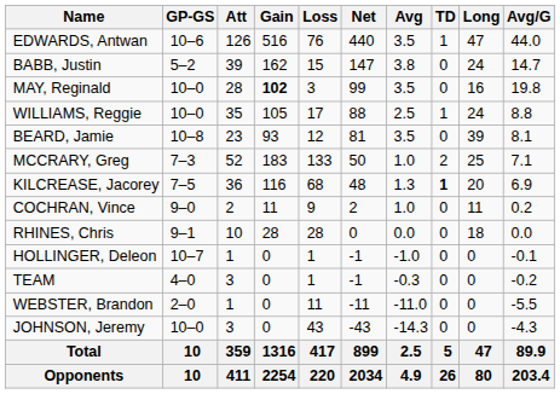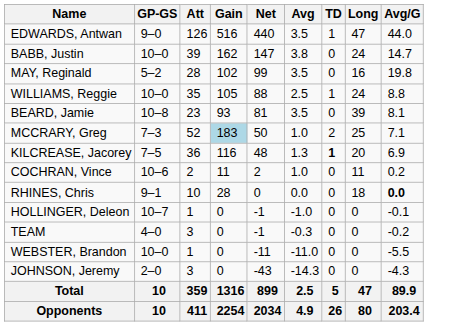 <table class="wikitable" style="white-space:nowrap;">
 <tr>
 <th>Name</th>
 <th>GP-GS</th>
 <th>Att</th>
 <th>Gain</th>
-<th>Loss</th>
 <th>Net</th>
 <th>Avg</th>
 <th>TD</th>
 <th>Long</th>
 <th>Avg/G</th>
 </tr>
 <tr>
 <td> EDWARDS, Antwan</td>
-<td> 10–6</td>
+<td> 9–0</td>
 <td> 126</td>
 <td> 516</td>
-<td> 76</td>
 <td> 440</td>
 <td> 3.5</td>
 <td> 1</td>
 <td> 47</td>
 <td> 44.0</td>
 </tr>
 <tr>
 <td> BABB, Justin</td>
-<td> 5–2</td>
+<td> 10–0</td>
 <td> 39</td>
 <td> 162</td>
-<td> 15</td>
 <td> 147</td>
 <td> 3.8</td>
 <td> 0</td>
 <td> 24</td>
 <td> 14.7</td>
 </tr>
 <tr>
 <td> MAY, Reginald</td>
-<td> 10–0</td>
+<td> 5–2</td>
 <td> 28</td>
-<td><strong> 102</strong></td>
-<td> 3</td>
+<td> 102</td>
 <td> 99</td>
 <td> 3.5</td>
 <td> 0</td>
 <td> 16</td>
 <td> 19.8</td>
 </tr>
 <tr>
 <td> WILLIAMS, Reggie</td>
 <td> 10–0</td>
 <td> 35</td>
 <td> 105</td>
-<td> 17</td>
 <td> 88</td>
 <td> 2.5</td>
 <td> 1</td>
 <td> 24</td>
 <td> 8.8</td>
 </tr>
 <tr>
 <td> BEARD, Jamie</td>
 <td> 10–8</td>
 <td> 23</td>
 <td> 93</td>
-<td> 12</td>
 <td> 81</td>
 <td> 3.5</td>
 <td> 0</td>
 <td> 39</td>
 <td> 8.1</td>
 </tr>
 <tr>
 <td> MCCRARY, Greg</td>
 <td> 7–3</td>
 <td> 52</td>
-<td> 183</td>
-<td> 133</td>
+<td style="background: lightblue;"> 183</td>
 <td> 50</td>
 <td> 1.0</td>
 <td> 2</td>
 <td> 25</td>
 <td> 7.1</td>
 </tr>
 <tr>
 <td> KILCREASE, Jacorey</td>
 <td> 7–5</td>
 <td> 36</td>
 <td> 116</td>
-<td> 68</td>
 <td> 48</td>
 <td> 1.3</td>
 <td><strong> 1</strong></td>
 <td> 20</td>
 <td> 6.9</td>
 </tr>
 <tr>
 <td> COCHRAN, Vince</td>
-<td> 9–0</td>
+<td> 10–6</td>
 <td> 2</td>
 <td> 11</td>
-<td> 9</td>
 <td> 2</td>
 <td> 1.0</td>
 <td> 0</td>
 <td> 11</td>
 <td> 0.2</td>
 </tr>
 <tr>
 <td> RHINES, Chris</td>
 <td> 9–1</td>
 <td> 10</td>
 <td> 28</td>
-<td> 28</td>
 <td> 0</td>
 <td> 0.0</td>
 <td> 0</td>
 <td> 18</td>
-<td> 0.0</td>
+<td><strong> 0.0</strong></td>
 </tr>
 <tr>
 <td> HOLLINGER, Deleon</td>
 <td> 10–7</td>
 <td> 1</td>
 <td> 0</td>
-<td> 1</td>
 <td> -1</td>
 <td> -1.0</td>
 <td> 0</td>
 <td> 0</td>
 <td> -0.1</td>
 </tr>
 <tr>
 <td> TEAM</td>
 <td> 4–0</td>
 <td> 3</td>
 <td> 0</td>
-<td> 1</td>
 <td> -1</td>
 <td> -0.3</td>
 <td> 0</td>
 <td> 0</td>
 <td> -0.2</td>
 </tr>
 <tr>
 <td> WEBSTER, Brandon</td>
-<td> 2–0</td>
+<td> 10–0</td>
 <td> 1</td>
 <td> 0</td>
-<td> 11</td>
 <td> -11</td>
 <td> -11.0</td>
 <td> 0</td>
 <td> 0</td>
 <td> -5.5</td>
 </tr>
 <tr>
 <td> JOHNSON, Jeremy</td>
-<td> 10–0</td>
+<td> 2–0</td>
 <td> 3</td>
 <td> 0</td>
-<td> 43</td>
 <td> -43</td>
 <td> -14.3</td>
 <td> 0</td>
 <td> 0</td>
 <td> -4.3</td>
 </tr>
 <tr>
 <th><strong>Total</strong></th>
 <th> 10</th>
 <th> 359</th>
 <th> 1316</th>
-<th> 417</th>
 <th> 899</th>
 <th> 2.5</th>
 <th> 5</th>
 <th> 47</th>
 <th> 89.9</th>
 </tr>
 <tr>
 <th><strong>Opponents</strong></th>
 <th> 10</th>
 <th> 411</th>
 <th> 2254</th>
-<th> 220</th>
 <th> 2034</th>
 <th> 4.9</th>
 <th> 26</th>
 <th> 80</th>
 <th> 203.4</th>
 </tr>
 </table>
